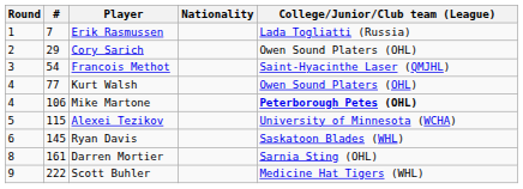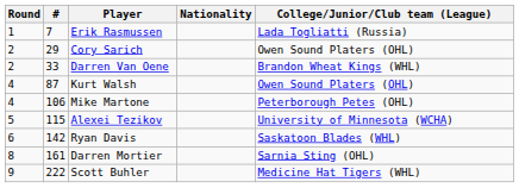 <table class="wikitable">
 <tr align="center">
 <th bgcolor="#DDDDFF" width="4.0%">Round</th>
 <th bgcolor="#DDDDFF" width="4.0%">#</th>
 <th bgcolor="#DDDDFF" width="21.0%">Player</th>
 <th bgcolor="#DDDDFF" width="14.5%">Nationality</th>
 <th bgcolor="#DDDDFF" width="50.0%">College/Junior/Club team (League)</th>
 </tr>
 <tr>
 <td>1</td>
 <td>7</td>
 <td><a href='#'>Erik Rasmussen</a></td>
 <td></td>
 <td><a href='#'>Lada Togliatti</a> (Russia)</td>
 </tr>
 <tr>
 <td>2</td>
 <td>29</td>
 <td><a href='#'>Cory Sarich</a></td>
 <td></td>
 <td>Owen Sound Platers (OHL)</td>
 </tr>
 <tr>
-<td>3</td>
-<td>54</td>
-<td><a href='#'>Francois Methot</a></td>
+<td>2</td>
+<td>33</td>
+<td><a href='#'>Darren Van Oene</a></td>
 <td></td>
-<td><a href='#'>Saint-Hyacinthe Laser</a> (<a href='#'>QMJHL</a>)</td>
+<td><a href='#'>Brandon Wheat Kings</a> (WHL)</td>
 </tr>
 <tr>
 <td>4</td>
-<td>77</td>
+<td>87</td>
 <td>Kurt Walsh</td>
 <td></td>
 <td><a href='#'>Owen Sound Platers</a> (<a href='#'>OHL</a>)</td>
 </tr>
 <tr>
 <td>4</td>
 <td>106</td>
 <td>Mike Martone</td>
 <td></td>
-<td><strong><a href='#'>Peterborough Petes</a> (OHL)</strong></td>
+<td><a href='#'>Peterborough Petes</a> (OHL)</td>
 </tr>
 <tr>
 <td>5</td>
 <td>115</td>
 <td><a href='#'>Alexei Tezikov</a></td>
 <td></td>
 <td><a href='#'>University of Minnesota</a> (<a href='#'>WCHA</a>)</td>
 </tr>
 <tr>
 <td>6</td>
-<td>145</td>
+<td>142</td>
 <td>Ryan Davis</td>
 <td></td>
 <td><a href='#'>Saskatoon Blades</a> (<a href='#'>WHL</a>)</td>
 </tr>
 <tr>
 <td>8</td>
 <td>161</td>
 <td>Darren Mortier</td>
 <td></td>
 <td><a href='#'>Sarnia Sting</a> (OHL)</td>
 </tr>
 <tr>
 <td>9</td>
 <td>222</td>
 <td>Scott Buhler</td>
 <td></td>
 <td><a href='#'>Medicine Hat Tigers</a> (WHL)</td>
 </tr>
 </table>
